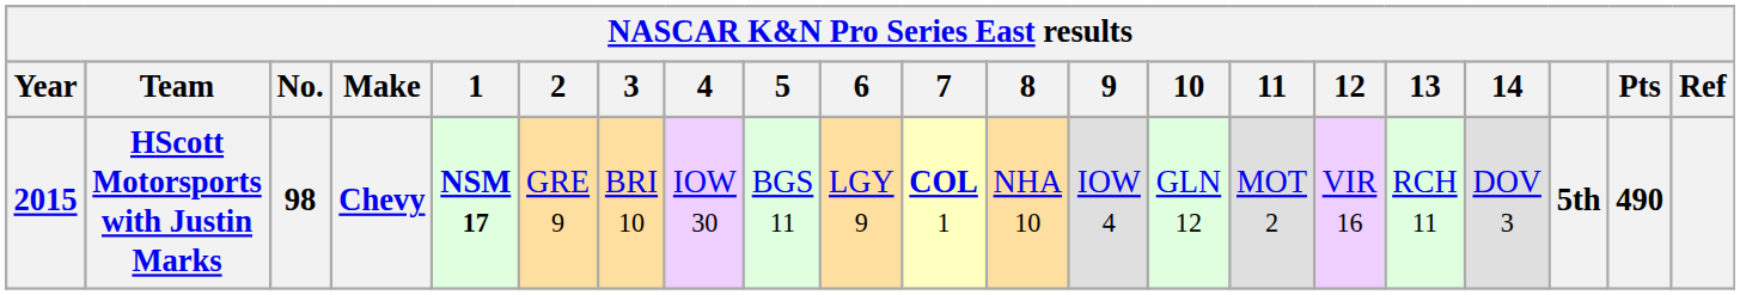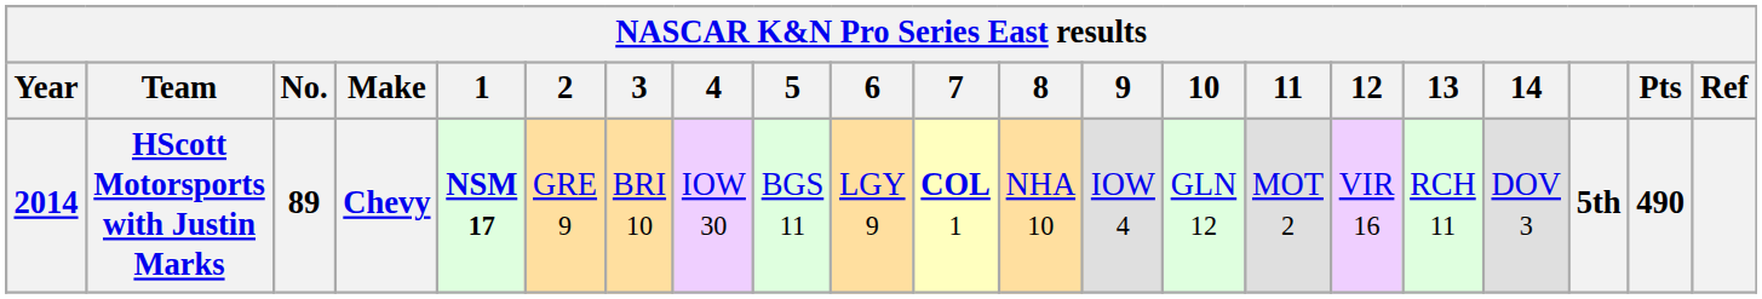 <table class="wikitable" style="text-align:center; font-size:75%">
 <tr>
 <th colspan=45><a href='#'>NASCAR K&N Pro Series East</a> results</th>
 </tr>
 <tr>
 <th>Year</th>
 <th>Team</th>
 <th>No.</th>
 <th>Make</th>
 <th>1</th>
 <th>2</th>
 <th>3</th>
 <th>4</th>
 <th>5</th>
 <th>6</th>
 <th>7</th>
 <th>8</th>
 <th>9</th>
 <th>10</th>
 <th>11</th>
 <th>12</th>
 <th>13</th>
 <th>14</th>
 <th></th>
 <th>Pts</th>
 <th>Ref</th>
 </tr>
 <tr>
-<th><a href='#'>2015</a></th>
+<th><a href='#'>2014</a></th>
 <th><a href='#'>HScott Motorsports with Justin Marks</a></th>
-<th>98</th>
+<th>89</th>
 <th><a href='#'>Chevy</a></th>
 <td style="background:#DFFFDF;"><strong><a href='#'>NSM</a><br><small>17</small></strong></td>
 <td style="background:#FFDF9F;"><a href='#'>GRE</a><br><small>9</small></td>
 <td style="background:#FFDF9F;"><a href='#'>BRI</a><br><small>10</small></td>
 <td style="background:#EFCFFF;"><a href='#'>IOW</a><br><small>30</small></td>
 <td style="background:#DFFFDF;"><a href='#'>BGS</a><br><small>11</small></td>
 <td style="background:#FFDF9F;"><a href='#'>LGY</a><br><small>9</small></td>
 <td style="background:#FFFFBF;"><strong><a href='#'>COL</a></strong><br><small>1</small></td>
 <td style="background:#FFDF9F;"><a href='#'>NHA</a><br><small>10</small></td>
 <td style="background:#DFDFDF;"><a href='#'>IOW</a><br><small>4</small></td>
 <td style="background:#DFFFDF;"><a href='#'>GLN</a><br><small>12</small></td>
 <td style="background:#DFDFDF;"><a href='#'>MOT</a><br><small>2</small></td>
 <td style="background:#EFCFFF;"><a href='#'>VIR</a><br><small>16</small></td>
 <td style="background:#DFFFDF;"><a href='#'>RCH</a><br><small>11</small></td>
 <td style="background:#DFDFDF;"><a href='#'>DOV</a><br><small>3</small></td>
 <th>5th</th>
 <th>490</th>
 <th></th>
 </tr>
 </table>
